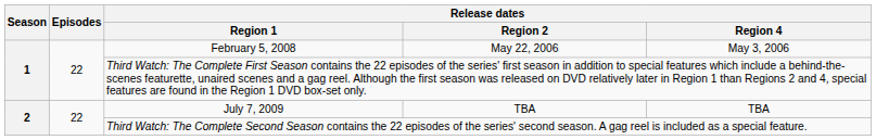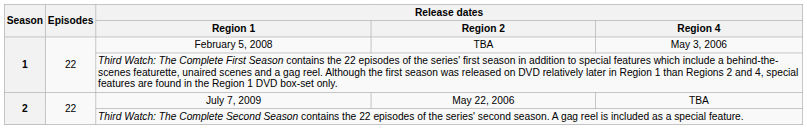 <table class="wikitable">
 <tr>
 <th rowspan=2>Season</th>
 <th rowspan=2>Episodes</th>
 <th colspan=3>Release dates</th>
 </tr>
 <tr>
 <th>Region 1</th>
 <th>Region 2</th>
 <th>Region 4</th>
 </tr>
 <tr>
 <th rowspan="2" style="text-align:center;">1</th>
 <td rowspan="2" style="text-align:center;">22</td>
 <td align=center>February 5, 2008</td>
-<td align=center>May 22, 2006</td>
+<td align=center>TBA</td>
 <td align=center>May 3, 2006</td>
 </tr>
 <tr>
 <td colspan=3><em>Third Watch: The Complete First Season</em> contains the 22 episodes of the series' first season in addition to special features which include a behind-the-scenes featurette, unaired scenes and a gag reel. Although the first season was released on DVD relatively later in Region 1 than Regions 2 and 4, special features are found in the Region 1 DVD box-set only.</td>
 </tr>
 <tr>
 <th rowspan="2" style="text-align:center;">2</th>
 <td rowspan="2" style="text-align:center;">22</td>
 <td align=center>July 7, 2009</td>
-<td align=center>TBA</td>
+<td align=center>May 22, 2006</td>
 <td align=center>TBA</td>
 </tr>
 <tr>
 <td colspan=3><em>Third Watch: The Complete Second Season</em> contains the 22 episodes of the series' second season. A gag reel is included as a special feature.</td>
 </tr>
 </table>
